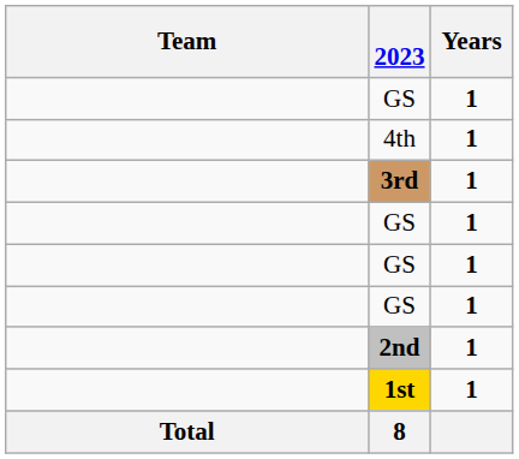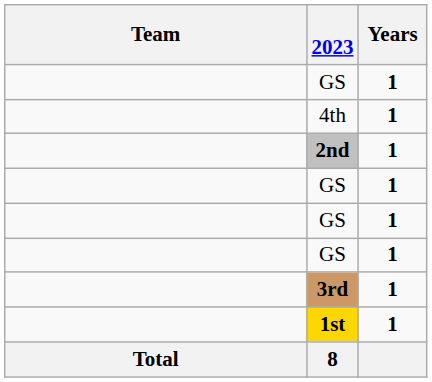 <table class="wikitable" style="text-align:center; font-size:90%">
 <tr>
 <th width=200>Team</th>
 <th width=25><br><a href='#'>2023</a></th>
 <th width=40>Years</th>
 </tr>
 <tr>
 <td align=left></td>
 <td>GS</td>
 <td><strong>1</strong></td>
 </tr>
 <tr>
 <td align=left></td>
 <td>4th</td>
 <td><strong>1</strong></td>
 </tr>
 <tr>
 <td align=left></td>
-<td bgcolor=cc9966><strong>3rd</strong></td>
+<td bgcolor=silver><strong>2nd</strong></td>
 <td><strong>1</strong></td>
 </tr>
 <tr>
 <td align=left></td>
 <td>GS</td>
 <td><strong>1</strong></td>
 </tr>
 <tr>
 <td align=left></td>
 <td>GS</td>
 <td><strong>1</strong></td>
 </tr>
 <tr>
 <td align=left></td>
 <td>GS</td>
 <td><strong>1</strong></td>
 </tr>
 <tr>
 <td align=left></td>
-<td bgcolor=silver><strong>2nd</strong></td>
+<td bgcolor=cc9966><strong>3rd</strong></td>
 <td><strong>1</strong></td>
 </tr>
 <tr>
 <td align=left></td>
 <td bgcolor=gold><strong>1st</strong></td>
 <td><strong>1</strong></td>
 </tr>
 <tr>
 <th>Total</th>
 <th>8</th>
 <th></th>
 </tr>
 </table>
